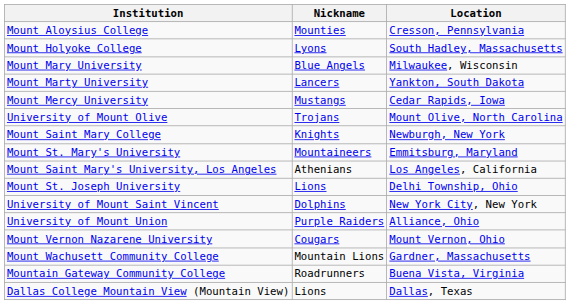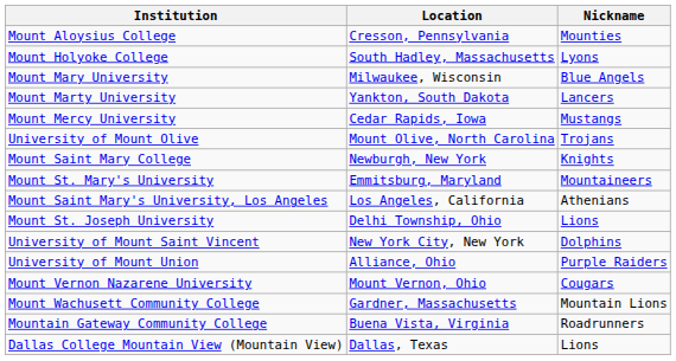 <table class="wikitable">
 <tr>
 <th>Institution</th>
+<th>Location</th>
 <th>Nickname</th>
-<th>Location</th>
 </tr>
 <tr>
 <td><a href='#'>Mount Aloysius College</a></td>
+<td><a href='#'>Cresson, Pennsylvania</a></td>
 <td><a href='#'>Mounties</a></td>
-<td><a href='#'>Cresson, Pennsylvania</a></td>
 </tr>
 <tr>
 <td><a href='#'>Mount Holyoke College</a></td>
+<td><a href='#'>South Hadley, Massachusetts</a></td>
 <td><a href='#'>Lyons</a></td>
-<td><a href='#'>South Hadley, Massachusetts</a></td>
 </tr>
 <tr>
 <td><a href='#'>Mount Mary University</a></td>
+<td><a href='#'>Milwaukee</a>, Wisconsin</td>
 <td><a href='#'>Blue Angels</a></td>
-<td><a href='#'>Milwaukee</a>, Wisconsin</td>
 </tr>
 <tr>
 <td><a href='#'>Mount Marty University</a></td>
+<td><a href='#'>Yankton, South Dakota</a></td>
 <td><a href='#'>Lancers</a></td>
-<td><a href='#'>Yankton, South Dakota</a></td>
 </tr>
 <tr>
 <td><a href='#'>Mount Mercy University</a></td>
+<td><a href='#'>Cedar Rapids, Iowa</a></td>
 <td><a href='#'>Mustangs</a></td>
-<td><a href='#'>Cedar Rapids, Iowa</a></td>
 </tr>
 <tr>
 <td><a href='#'>University of Mount Olive</a></td>
+<td><a href='#'>Mount Olive, North Carolina</a></td>
 <td><a href='#'>Trojans</a></td>
-<td><a href='#'>Mount Olive, North Carolina</a></td>
 </tr>
 <tr>
 <td><a href='#'>Mount Saint Mary College</a></td>
+<td><a href='#'>Newburgh, New York</a></td>
 <td><a href='#'>Knights</a></td>
-<td><a href='#'>Newburgh, New York</a></td>
 </tr>
 <tr>
 <td><a href='#'>Mount St. Mary's University</a></td>
+<td><a href='#'>Emmitsburg, Maryland</a></td>
 <td><a href='#'>Mountaineers</a></td>
-<td><a href='#'>Emmitsburg, Maryland</a></td>
 </tr>
 <tr>
 <td><a href='#'>Mount Saint Mary's University, Los Angeles</a></td>
+<td><a href='#'>Los Angeles</a>, California</td>
 <td>Athenians</td>
-<td><a href='#'>Los Angeles</a>, California</td>
 </tr>
 <tr>
 <td><a href='#'>Mount St. Joseph University</a></td>
+<td><a href='#'>Delhi Township, Ohio</a></td>
 <td><a href='#'>Lions</a></td>
-<td><a href='#'>Delhi Township, Ohio</a></td>
 </tr>
 <tr>
 <td><a href='#'>University of Mount Saint Vincent</a></td>
+<td><a href='#'>New York City</a>, New York</td>
 <td><a href='#'>Dolphins</a></td>
-<td><a href='#'>New York City</a>, New York</td>
 </tr>
 <tr>
 <td><a href='#'>University of Mount Union</a></td>
+<td><a href='#'>Alliance, Ohio</a></td>
 <td><a href='#'>Purple Raiders</a></td>
-<td><a href='#'>Alliance, Ohio</a></td>
 </tr>
 <tr>
 <td><a href='#'>Mount Vernon Nazarene University</a></td>
+<td><a href='#'>Mount Vernon, Ohio</a></td>
 <td><a href='#'>Cougars</a></td>
-<td><a href='#'>Mount Vernon, Ohio</a></td>
 </tr>
 <tr>
 <td><a href='#'>Mount Wachusett Community College</a></td>
+<td><a href='#'>Gardner, Massachusetts</a></td>
 <td>Mountain Lions</td>
-<td><a href='#'>Gardner, Massachusetts</a></td>
 </tr>
 <tr>
 <td><a href='#'>Mountain Gateway Community College</a></td>
+<td><a href='#'>Buena Vista, Virginia</a></td>
 <td>Roadrunners</td>
-<td><a href='#'>Buena Vista, Virginia</a></td>
 </tr>
 <tr>
 <td><a href='#'>Dallas College Mountain View</a> (Mountain View)</td>
+<td><a href='#'>Dallas</a>, Texas</td>
 <td>Lions</td>
-<td><a href='#'>Dallas</a>, Texas</td>
 </tr>
 </table>
